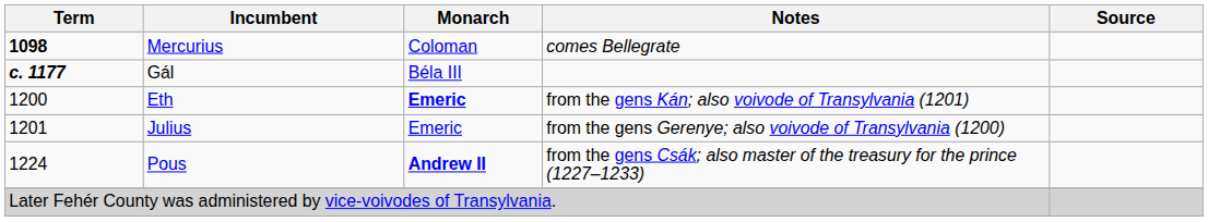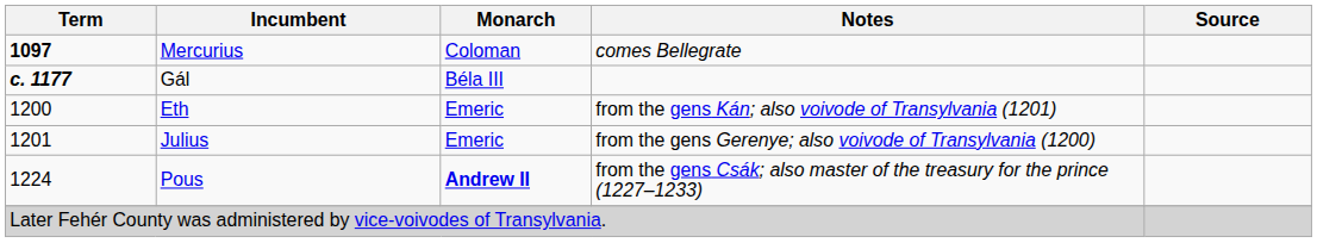 <table class="wikitable" style="width: 70%">
 <tr>
 <th scope="col" width="9%">Term</th>
 <th scope="col" width="17%">Incumbent</th>
 <th scope="col" width="9%">Monarch</th>
 <th scope="col" width="33%">Notes</th>
 <th scope="col" width="10%">Source</th>
 </tr>
 <tr>
-<td><strong>1098</strong></td>
+<td><strong>1097</strong></td>
 <td><a href='#'>Mercurius</a></td>
 <td><a href='#'>Coloman</a></td>
 <td><em>comes Bellegrate</em></td>
 <td></td>
 </tr>
 <tr>
 <td><strong><em>c.<em> 1177<strong></td>
 <td>Gál</td>
 <td><a href='#'>Béla III</a></td>
 <td></td>
 <td></td>
 </tr>
 <tr>
 <td></strong>1200<strong></td>
 <td><a href='#'>Eth</a></td>
-<td><strong><a href='#'>Emeric</a></strong></td>
+<td><a href='#'>Emeric</a></td>
 <td>from the <a href='#'></em>gens<em> Kán</a>; also <a href='#'>voivode of Transylvania</a> (1201)</td>
 <td></td>
 </tr>
 <tr>
 <td></strong>1201<strong></td>
 <td><a href='#'>Julius</a></td>
 <td><a href='#'>Emeric</a></td>
 <td>from the </em>gens<em> Gerenye; also <a href='#'>voivode of Transylvania</a> (1200)</td>
 <td></td>
 </tr>
 <tr>
 <td></strong>1224<strong></td>
 <td><a href='#'>Pous</a></td>
 <td><strong><a href='#'>Andrew II</a></strong></td>
 <td>from the <a href='#'></em>gens<em> Csák</a>; also master of the treasury for the prince (1227–1233)</td>
 <td></td>
 </tr>
 <tr>
 </tr>
 <tr style="background-color: lightgrey;">
 <td colspan="4"></em>Later Fehér County was administered by <a href='#'>vice-voivodes of Transylvania</a>.<em></td>
 <td></td>
 </tr>
 </table>
